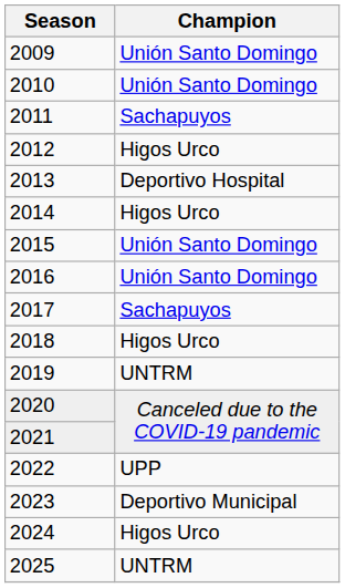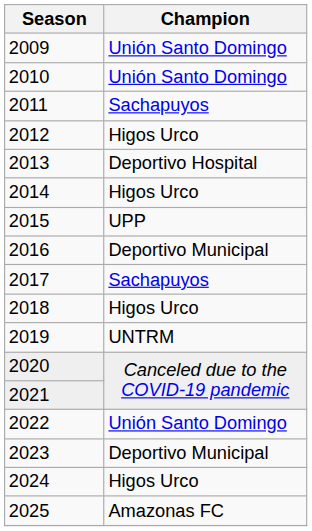 <table class="wikitable sortable">
 <tr>
 <th width=80px>Season</th>
 <th width=170px>Champion</th>
 </tr>
 <tr>
 <td>2009</td>
 <td><a href='#'>Unión Santo Domingo</a></td>
 </tr>
 <tr>
 <td>2010</td>
 <td><a href='#'>Unión Santo Domingo</a></td>
 </tr>
 <tr>
 <td>2011</td>
 <td><a href='#'>Sachapuyos</a></td>
 </tr>
 <tr>
 <td>2012</td>
 <td>Higos Urco</td>
 </tr>
 <tr>
 <td>2013</td>
 <td>Deportivo Hospital</td>
 </tr>
 <tr>
 <td>2014</td>
 <td>Higos Urco</td>
 </tr>
 <tr>
 <td>2015</td>
-<td><a href='#'>Unión Santo Domingo</a></td>
+<td>UPP</td>
 </tr>
 <tr>
 <td>2016</td>
-<td><a href='#'>Unión Santo Domingo</a></td>
+<td>Deportivo Municipal</td>
 </tr>
 <tr>
 <td>2017</td>
 <td><a href='#'>Sachapuyos</a></td>
 </tr>
 <tr>
 <td>2018</td>
 <td>Higos Urco</td>
 </tr>
 <tr>
 <td>2019</td>
 <td>UNTRM</td>
 </tr>
 <tr bgcolor=#efefef>
 <td>2020</td>
 <td rowspan=2 colspan="1" align=center><em>Canceled due to the <a href='#'>COVID-19 pandemic</a></em></td>
 </tr>
 <tr bgcolor=#efefef>
 <td>2021</td>
 </tr>
 <tr>
 <td>2022</td>
-<td>UPP</td>
+<td><a href='#'>Unión Santo Domingo</a></td>
 </tr>
 <tr>
 <td>2023</td>
 <td>Deportivo Municipal</td>
 </tr>
 <tr>
 <td>2024</td>
 <td>Higos Urco</td>
 </tr>
 <tr>
 <td>2025</td>
-<td>UNTRM</td>
+<td>Amazonas FC</td>
 </tr>
 <tr>
 </tr>
 </table>
